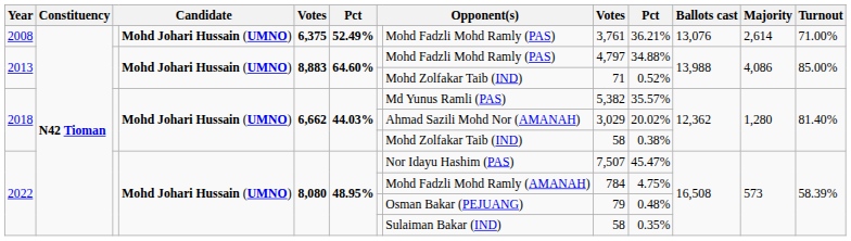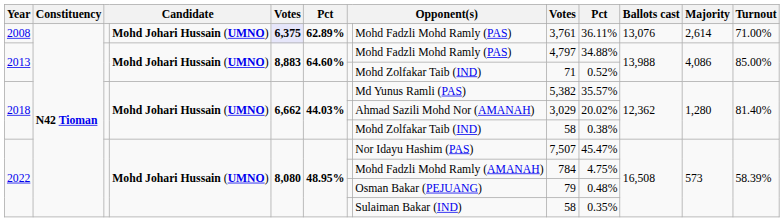 <table class="wikitable" style="margin:0.5em ; font-size:95%">
 <tr>
 <th>Year</th>
 <th>Constituency</th>
 <th colspan=2>Candidate</th>
 <th>Votes</th>
 <th>Pct</th>
 <th colspan=2>Opponent(s)</th>
 <th>Votes</th>
 <th>Pct</th>
 <th>Ballots cast</th>
 <th>Majority</th>
 <th>Turnout</th>
 </tr>
 <tr>
 <td><a href='#'>2008</a></td>
 <td rowspan=10><strong>N42 <a href='#'>Tioman</a></strong></td>
 <td></td>
 <td><strong>Mohd Johari Hussain</strong> (<a href='#'><strong>UMNO</strong></a>)</td>
-<td align="right"><strong>6,375</strong></td>
-<td><strong>52.49%</strong></td>
+<td align="right" style="background: lavender;"><strong>6,375</strong></td>
+<td><strong>62.89%</strong></td>
 <td></td>
 <td>Mohd Fadzli Mohd Ramly (<a href='#'>PAS</a>)</td>
 <td align="right">3,761</td>
-<td>36.21%</td>
+<td>36.11%</td>
 <td>13,076</td>
 <td>2,614</td>
 <td>71.00%</td>
 </tr>
 <tr>
 <td rowspan=2><a href='#'>2013</a></td>
 <td rowspan=2 ></td>
 <td rowspan=2><strong>Mohd Johari Hussain</strong> (<a href='#'><strong>UMNO</strong></a>)</td>
 <td rowspan=2 align="right"><strong>8,883</strong></td>
 <td rowspan=2><strong>64.60%</strong></td>
 <td></td>
 <td>Mohd Fadzli Mohd Ramly (<a href='#'>PAS</a>)</td>
 <td align="right">4,797</td>
 <td>34.88%</td>
 <td rowspan=2>13,988</td>
 <td rowspan=2>4,086</td>
 <td rowspan=2>85.00%</td>
 </tr>
 <tr>
 <td></td>
 <td>Mohd Zolfakar Taib (<a href='#'>IND</a>)</td>
 <td align="right">71</td>
 <td align="right">0.52%</td>
 </tr>
 <tr>
 <td rowspan=3><a href='#'>2018</a></td>
 <td rowspan=3 ></td>
 <td rowspan=3><strong>Mohd Johari Hussain</strong> (<a href='#'><strong>UMNO</strong></a>)</td>
 <td rowspan=3 align="right"><strong>6,662</strong></td>
 <td rowspan=3><strong>44.03%</strong></td>
 <td></td>
 <td>Md Yunus Ramli (<a href='#'>PAS</a>)</td>
 <td align="right">5,382</td>
 <td>35.57%</td>
 <td rowspan=3>12,362</td>
 <td rowspan=3>1,280</td>
 <td rowspan=3>81.40%</td>
 </tr>
 <tr>
 <td></td>
 <td>Ahmad Sazili Mohd Nor (<a href='#'>AMANAH</a>)</td>
 <td align="right">3,029</td>
 <td>20.02%</td>
 </tr>
 <tr>
 <td></td>
 <td>Mohd Zolfakar Taib (<a href='#'>IND</a>)</td>
 <td align="right">58</td>
 <td align="right">0.38%</td>
 </tr>
 <tr>
 <td rowspan=4><a href='#'>2022</a></td>
 <td rowspan=4 ></td>
 <td rowspan=4><strong>Mohd Johari Hussain</strong> (<a href='#'><strong>UMNO</strong></a>)</td>
 <td rowspan=4 align="right"><strong>8,080</strong></td>
 <td rowspan=4><strong>48.95%</strong></td>
 <td bgcolor=></td>
 <td>Nor Idayu Hashim (<a href='#'>PAS</a>)</td>
 <td align="right">7,507</td>
 <td>45.47%</td>
 <td rowspan=4>16,508</td>
 <td rowspan=4>573</td>
 <td rowspan=4>58.39%</td>
 </tr>
 <tr>
 <td></td>
 <td>Mohd Fadzli Mohd Ramly (<a href='#'>AMANAH</a>)</td>
 <td align="right">784</td>
 <td align="right">4.75%</td>
 </tr>
 <tr>
 <td bgcolor=></td>
 <td>Osman Bakar (<a href='#'>PEJUANG</a>)</td>
 <td align="right">79</td>
 <td align="right">0.48%</td>
 </tr>
 <tr>
 <td></td>
 <td>Sulaiman Bakar (<a href='#'>IND</a>)</td>
 <td align="right">58</td>
 <td align="right">0.35%</td>
 </tr>
 </table>
